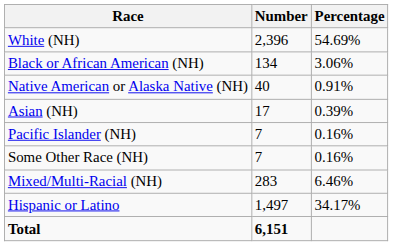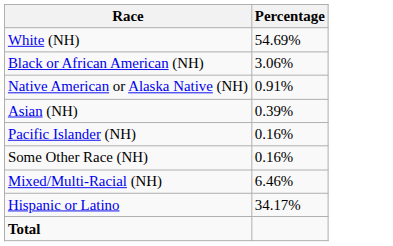 <table class="wikitable">
 <tr>
 <th>Race</th>
-<th>Number</th>
 <th>Percentage</th>
 </tr>
 <tr>
 <td><a href='#'>White</a> (NH)</td>
-<td>2,396</td>
 <td>54.69%</td>
 </tr>
 <tr>
 <td><a href='#'>Black or African American</a> (NH)</td>
-<td>134</td>
 <td>3.06%</td>
 </tr>
 <tr>
 <td><a href='#'>Native American</a> or <a href='#'>Alaska Native</a> (NH)</td>
-<td>40</td>
 <td>0.91%</td>
 </tr>
 <tr>
 <td><a href='#'>Asian</a> (NH)</td>
-<td>17</td>
 <td>0.39%</td>
 </tr>
 <tr>
 <td><a href='#'>Pacific Islander</a> (NH)</td>
-<td>7</td>
 <td>0.16%</td>
 </tr>
 <tr>
 <td>Some Other Race (NH)</td>
-<td>7</td>
 <td>0.16%</td>
 </tr>
 <tr>
 <td><a href='#'>Mixed/Multi-Racial</a> (NH)</td>
-<td>283</td>
 <td>6.46%</td>
 </tr>
 <tr>
 <td><a href='#'>Hispanic or Latino</a></td>
-<td>1,497</td>
 <td>34.17%</td>
 </tr>
 <tr>
 <td><strong>Total</strong></td>
-<td><strong>6,151</strong></td>
 <td></td>
 </tr>
 </table>
